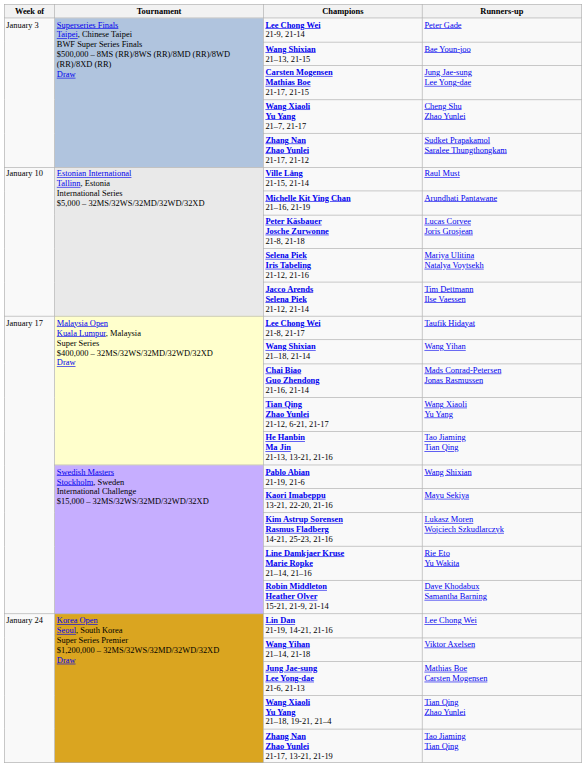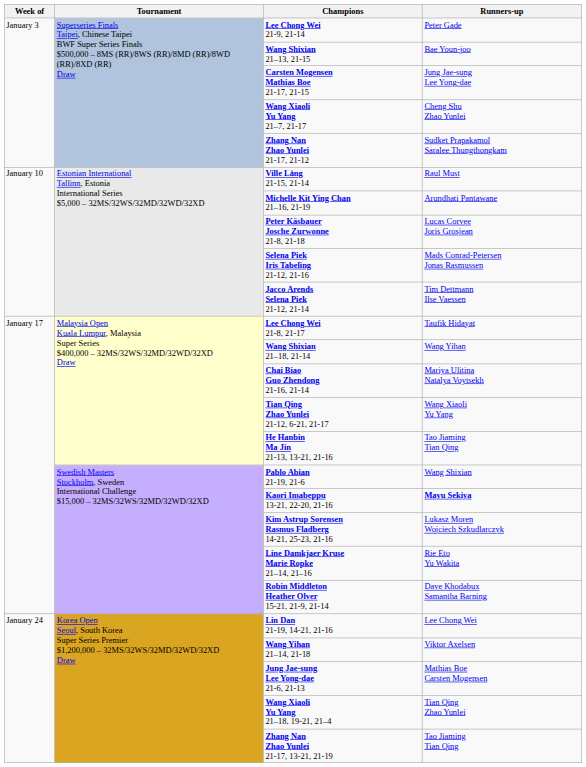 <table class=wikitable style=font-size:85%>
 <tr>
 <th width=75>Week of</th>
 <th width=330>Tournament</th>
 <th width=250>Champions</th>
 <th width=250>Runners-up</th>
 </tr>
 <tr valign=top>
 <td rowspan=5>January 3</td>
 <td style="background:#B0C4DE;" rowspan="5"><a href='#'>Superseries Finals</a><br><a href='#'>Taipei</a>, Chinese Taipei<br>BWF Super Series Finals<br>$500,000 – 8MS (RR)/8WS (RR)/8MD (RR)/8WD (RR)/8XD (RR)<br><a href='#'>Draw</a></td>
 <td> <strong><a href='#'>Lee Chong Wei</a></strong><br>21-9, 21-14</td>
 <td> <a href='#'>Peter Gade</a></td>
 </tr>
 <tr valign=top>
 <td> <strong><a href='#'>Wang Shixian</a></strong><br>21–13, 21-15</td>
 <td> <a href='#'>Bae Youn-joo</a></td>
 </tr>
 <tr valign=top>
 <td> <strong><a href='#'>Carsten Mogensen</a></strong><br> <strong><a href='#'>Mathias Boe</a></strong><br>21-17, 21-15</td>
 <td> <a href='#'>Jung Jae-sung</a><br> <a href='#'>Lee Yong-dae</a></td>
 </tr>
 <tr valign=top>
 <td> <strong><a href='#'>Wang Xiaoli</a></strong><br> <strong><a href='#'>Yu Yang</a></strong><br>21–7, 21-17</td>
 <td> <a href='#'>Cheng Shu</a><br> <a href='#'>Zhao Yunlei</a></td>
 </tr>
 <tr valign=top>
 <td> <strong><a href='#'>Zhang Nan</a><br> <a href='#'>Zhao Yunlei</a></strong><br>21-17, 21-12</td>
 <td> <a href='#'>Sudket Prapakamol</a><br> <a href='#'>Saralee Thungthongkam</a></td>
 </tr>
 <tr valign=top>
 <td rowspan=5>January 10</td>
 <td style="background:#E9E9E9;" rowspan="5"><a href='#'>Estonian International</a><br><a href='#'>Tallinn</a>, Estonia<br>International Series <br>$5,000 – 32MS/32WS/32MD/32WD/32XD</td>
 <td> <strong><a href='#'>Ville Lång</a></strong><br>21-15, 21-14</td>
 <td> <a href='#'>Raul Must</a></td>
 </tr>
 <tr valign=top>
 <td> <strong><a href='#'>Michelle Kit Ying Chan</a></strong><br>21–16, 21-19</td>
 <td> <a href='#'>Arundhati Pantawane</a></td>
 </tr>
 <tr valign=top>
 <td> <strong><a href='#'>Peter Käsbauer</a></strong><br> <strong><a href='#'>Josche Zurwonne</a></strong><br>21-8, 21-18</td>
 <td> <a href='#'>Lucas Corvee</a><br> <a href='#'>Joris Grosjean</a></td>
 </tr>
 <tr valign=top>
 <td> <strong><a href='#'>Selena Piek</a></strong><br> <strong><a href='#'>Iris Tabeling</a></strong><br>21-12, 21-16</td>
-<td> <a href='#'>Mariya Ulitina</a><br> <a href='#'>Natalya Voytsekh</a></td>
+<td> <a href='#'>Mads Conrad-Petersen</a><br> <a href='#'>Jonas Rasmussen</a></td>
 </tr>
 <tr valign=top>
 <td> <strong><a href='#'>Jacco Arends</a></strong><br> <strong><a href='#'>Selena Piek</a></strong><br>21-12, 21-14</td>
 <td> <a href='#'>Tim Dettmann</a><br> <a href='#'>Ilse Vaessen</a></td>
 </tr>
 <tr valign=top>
 <td rowspan=10>January 17</td>
 <td style="background:#ffffcc;" rowspan="5"><a href='#'>Malaysia Open</a><br><a href='#'>Kuala Lumpur</a>, Malaysia<br>Super Series <br>$400,000 – 32MS/32WS/32MD/32WD/32XD<br><a href='#'>Draw</a></td>
 <td> <strong><a href='#'>Lee Chong Wei</a></strong><br>21-8, 21-17</td>
 <td> <a href='#'>Taufik Hidayat</a></td>
 </tr>
 <tr valign=top>
 <td> <strong><a href='#'>Wang Shixian</a></strong><br>21–18, 21-14</td>
 <td> <a href='#'>Wang Yihan</a></td>
 </tr>
 <tr valign=top>
 <td> <strong><a href='#'>Chai Biao</a></strong><br> <strong><a href='#'>Guo Zhendong</a></strong><br>21-16, 21-14</td>
-<td> <a href='#'>Mads Conrad-Petersen</a><br> <a href='#'>Jonas Rasmussen</a></td>
+<td> <a href='#'>Mariya Ulitina</a><br> <a href='#'>Natalya Voytsekh</a></td>
 </tr>
 <tr valign=top>
 <td> <strong><a href='#'>Tian Qing</a></strong><br> <strong><a href='#'>Zhao Yunlei</a></strong><br>21-12, 6-21, 21-17</td>
 <td> <a href='#'>Wang Xiaoli</a><br> <a href='#'>Yu Yang</a></td>
 </tr>
 <tr valign=top>
 <td> <strong><a href='#'>He Hanbin</a></strong><br> <strong><a href='#'>Ma Jin</a></strong><br>21-13, 13-21, 21-16</td>
 <td> <a href='#'>Tao Jiaming</a><br> <a href='#'>Tian Qing</a></td>
 </tr>
 <tr valign=top>
 <td style="background:#C6AEFF;" rowspan="5"><a href='#'>Swedish Masters</a><br><a href='#'>Stockholm</a>, Sweden<br>International Challenge<br>$15,000 – 32MS/32WS/32MD/32WD/32XD</td>
 <td> <strong><a href='#'>Pablo Abian</a></strong><br>21-19, 21-6</td>
 <td> <a href='#'>Wang Shixian</a></td>
 </tr>
 <tr valign=top>
 <td> <strong><a href='#'>Kaori Imabeppu</a></strong><br>13-21, 22-20, 21-16</td>
-<td> <a href='#'>Mayu Sekiya</a></td>
+<td><strong> <a href='#'>Mayu Sekiya</a></strong></td>
 </tr>
 <tr valign=top>
 <td> <strong><a href='#'>Kim Astrup Sorensen</a></strong><br> <strong><a href='#'>Rasmus Fladberg</a></strong><br>14-21, 25-23, 21-16</td>
 <td> <a href='#'>Lukasz Moren</a><br> <a href='#'>Wojciech Szkudlarczyk</a></td>
 </tr>
 <tr valign=top>
 <td> <strong><a href='#'>Line Damkjaer Kruse</a></strong><br> <strong><a href='#'>Marie Ropke</a></strong><br>21–14, 21–16</td>
 <td> <a href='#'>Rie Eto</a><br> <a href='#'>Yu Wakita</a></td>
 </tr>
 <tr valign=top>
 <td> <strong><a href='#'>Robin Middleton</a></strong><br> <strong><a href='#'>Heather Olver</a></strong><br>15-21, 21-9, 21-14</td>
 <td> <a href='#'>Dave Khodabux</a><br> <a href='#'>Samantha Barning</a></td>
 </tr>
 <tr valign=top>
 <td rowspan=5>January 24</td>
 <td style="background:#DAA520;" rowspan="5"><a href='#'>Korea Open</a><br><a href='#'>Seoul</a>, South Korea<br>Super Series Premier<br>$1,200,000 – 32MS/32WS/32MD/32WD/32XD<br><a href='#'>Draw</a></td>
 <td> <strong><a href='#'>Lin Dan</a></strong><br>21-19, 14-21, 21-16</td>
 <td> <a href='#'>Lee Chong Wei</a></td>
 </tr>
 <tr valign=top>
 <td> <strong><a href='#'>Wang Yihan</a></strong><br>21–14, 21-18</td>
 <td> <a href='#'>Viktor Axelsen</a></td>
 </tr>
 <tr valign=top>
 <td> <strong><a href='#'>Jung Jae-sung</a></strong><br> <strong><a href='#'>Lee Yong-dae</a></strong><br>21-6, 21-13</td>
 <td> <a href='#'>Mathias Boe</a><br> <a href='#'>Carsten Mogensen</a></td>
 </tr>
 <tr valign=top>
 <td> <strong><a href='#'>Wang Xiaoli</a></strong><br> <strong><a href='#'>Yu Yang</a></strong><br>21–18, 19-21, 21–4</td>
 <td> <a href='#'>Tian Qing</a><br> <a href='#'>Zhao Yunlei</a></td>
 </tr>
 <tr valign=top>
 <td> <strong><a href='#'>Zhang Nan</a><br> <a href='#'>Zhao Yunlei</a></strong><br>21-17, 13-21, 21-19</td>
 <td> <a href='#'>Tao Jiaming</a><br> <a href='#'>Tian Qing</a></td>
 </tr>
 </table>
